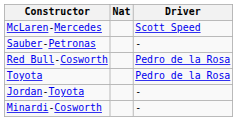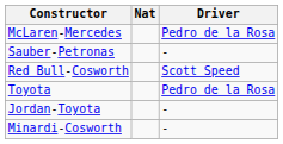 <table class="wikitable" style="font-size: 95%">
 <tr>
 <th>Constructor</th>
 <th>Nat</th>
 <th>Driver</th>
 </tr>
 <tr>
 <td><a href='#'>McLaren</a>-<a href='#'>Mercedes</a></td>
 <td></td>
-<td><a href='#'>Scott Speed</a></td>
+<td><a href='#'>Pedro de la Rosa</a></td>
 </tr>
 <tr>
 <td><a href='#'>Sauber</a>-<a href='#'>Petronas</a></td>
 <td></td>
 <td>-</td>
 </tr>
 <tr>
 <td><a href='#'>Red Bull</a>-<a href='#'>Cosworth</a></td>
 <td></td>
-<td><a href='#'>Pedro de la Rosa</a></td>
+<td><a href='#'>Scott Speed</a></td>
 </tr>
 <tr>
 <td><a href='#'>Toyota</a></td>
 <td></td>
 <td><a href='#'>Pedro de la Rosa</a></td>
 </tr>
 <tr>
 <td><a href='#'>Jordan</a>-<a href='#'>Toyota</a></td>
 <td></td>
 <td>-</td>
 </tr>
 <tr>
 <td><a href='#'>Minardi</a>-<a href='#'>Cosworth</a></td>
 <td></td>
 <td>-</td>
 </tr>
 </table>
